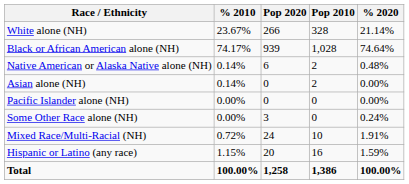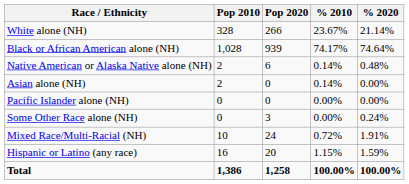 <table class="wikitable">
 <tr>
 <th>Race / Ethnicity</th>
+<th>Pop 2010</th>
+<th>Pop 2020</th>
 <th>% 2010</th>
-<th>Pop 2020</th>
-<th>Pop 2010</th>
 <th>% 2020</th>
 </tr>
 <tr>
 <td><a href='#'>White</a> alone (NH)</td>
+<td>328</td>
+<td>266</td>
 <td>23.67%</td>
-<td>266</td>
-<td>328</td>
 <td>21.14%</td>
 </tr>
 <tr>
 <td><a href='#'>Black or African American</a> alone (NH)</td>
+<td>1,028</td>
+<td>939</td>
 <td>74.17%</td>
-<td>939</td>
-<td>1,028</td>
 <td>74.64%</td>
 </tr>
 <tr>
 <td><a href='#'>Native American</a> or <a href='#'>Alaska Native</a> alone (NH)</td>
+<td>2</td>
+<td>6</td>
 <td>0.14%</td>
-<td>6</td>
-<td>2</td>
 <td>0.48%</td>
 </tr>
 <tr>
 <td><a href='#'>Asian</a> alone (NH)</td>
+<td>2</td>
+<td>0</td>
 <td>0.14%</td>
-<td>0</td>
-<td>2</td>
 <td>0.00%</td>
 </tr>
 <tr>
 <td><a href='#'>Pacific Islander</a> alone (NH)</td>
-<td>0.00%</td>
 <td>0</td>
 <td>0</td>
+<td>0.00%</td>
 <td>0.00%</td>
 </tr>
 <tr>
 <td><a href='#'>Some Other Race</a> alone (NH)</td>
+<td>0</td>
+<td>3</td>
 <td>0.00%</td>
-<td>3</td>
-<td>0</td>
 <td>0.24%</td>
 </tr>
 <tr>
 <td><a href='#'>Mixed Race/Multi-Racial</a> (NH)</td>
+<td>10</td>
+<td>24</td>
 <td>0.72%</td>
-<td>24</td>
-<td>10</td>
 <td>1.91%</td>
 </tr>
 <tr>
 <td><a href='#'>Hispanic or Latino</a> (any race)</td>
+<td>16</td>
+<td>20</td>
 <td>1.15%</td>
-<td>20</td>
-<td>16</td>
 <td>1.59%</td>
 </tr>
 <tr>
 <td><strong>Total</strong></td>
+<td><strong>1,386</strong></td>
+<td><strong>1,258</strong></td>
 <td><strong>100.00%</strong></td>
-<td><strong>1,258</strong></td>
-<td><strong>1,386</strong></td>
 <td><strong>100.00%</strong></td>
 </tr>
 </table>
